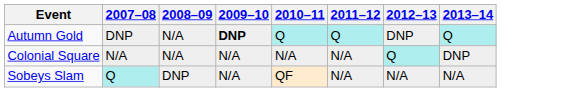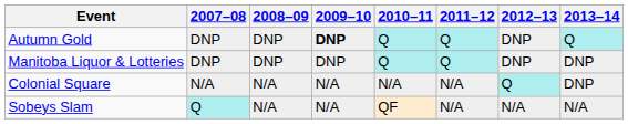 <table class="wikitable">
 <tr>
 <th>Event</th>
 <th><a href='#'>2007–08</a></th>
 <th><a href='#'>2008–09</a></th>
 <th><a href='#'>2009–10</a></th>
 <th><a href='#'>2010–11</a></th>
 <th><a href='#'>2011–12</a></th>
 <th><a href='#'>2012–13</a></th>
 <th><a href='#'>2013–14</a></th>
 </tr>
 <tr>
 <td><a href='#'>Autumn Gold</a></td>
 <td style="background:#EFEFEF;">DNP</td>
-<td style="background:#EFEFEF;">N/A</td>
+<td style="background:#EFEFEF;">DNP</td>
 <td style="background:#EFEFEF;"><strong>DNP</strong></td>
 <td style="background:#afeeee;">Q</td>
 <td style="background:#afeeee;">Q</td>
 <td style="background:#EFEFEF;">DNP</td>
 <td style="background:#afeeee;">Q</td>
+</tr>
+<tr>
+<td><a href='#'>Manitoba Liquor & Lotteries</a></td>
+<td style="background:#EFEFEF;">DNP</td>
+<td style="background:#EFEFEF;">DNP</td>
+<td style="background:#EFEFEF;">DNP</td>
+<td style="background:#afeeee;">Q</td>
+<td style="background:#afeeee;">Q</td>
+<td style="background:#EFEFEF;">DNP</td>
+<td style="background:#EFEFEF;">DNP</td>
 </tr>
 <tr>
 <td><a href='#'>Colonial Square</a></td>
 <td style="background:#EFEFEF;">N/A</td>
 <td style="background:#EFEFEF;">N/A</td>
 <td style="background:#EFEFEF;">N/A</td>
 <td style="background:#EFEFEF;">N/A</td>
 <td style="background:#EFEFEF;">N/A</td>
 <td style="background:#afeeee;">Q</td>
 <td style="background:#EFEFEF;">DNP</td>
 </tr>
 <tr>
 <td><a href='#'>Sobeys Slam</a></td>
 <td style="background:#afeeee;">Q</td>
-<td style="background:#EFEFEF;">DNP</td>
+<td style="background:#EFEFEF;">N/A</td>
 <td style="background:#EFEFEF;">N/A</td>
 <td style="background:#ffebcd;">QF</td>
 <td style="background:#EFEFEF;">N/A</td>
 <td style="background:#EFEFEF;">N/A</td>
 <td style="background:#EFEFEF;">N/A</td>
 </tr>
 </table>
